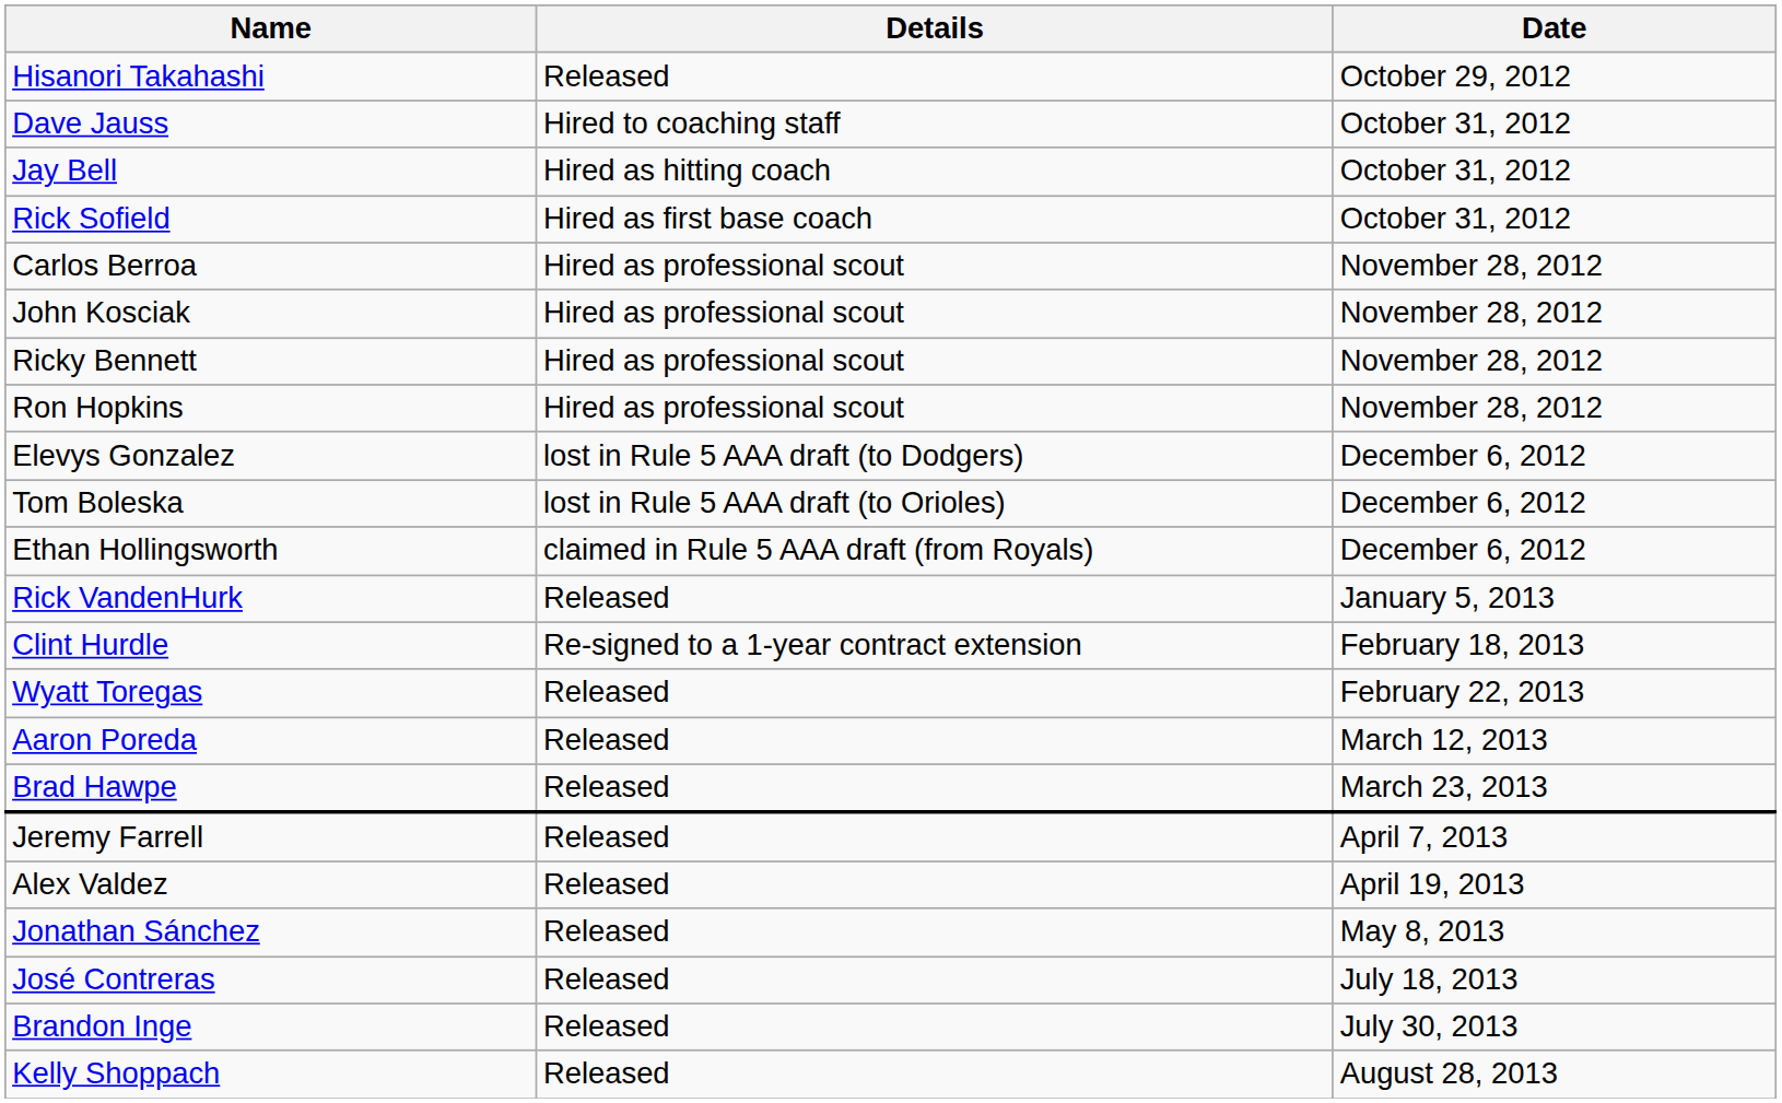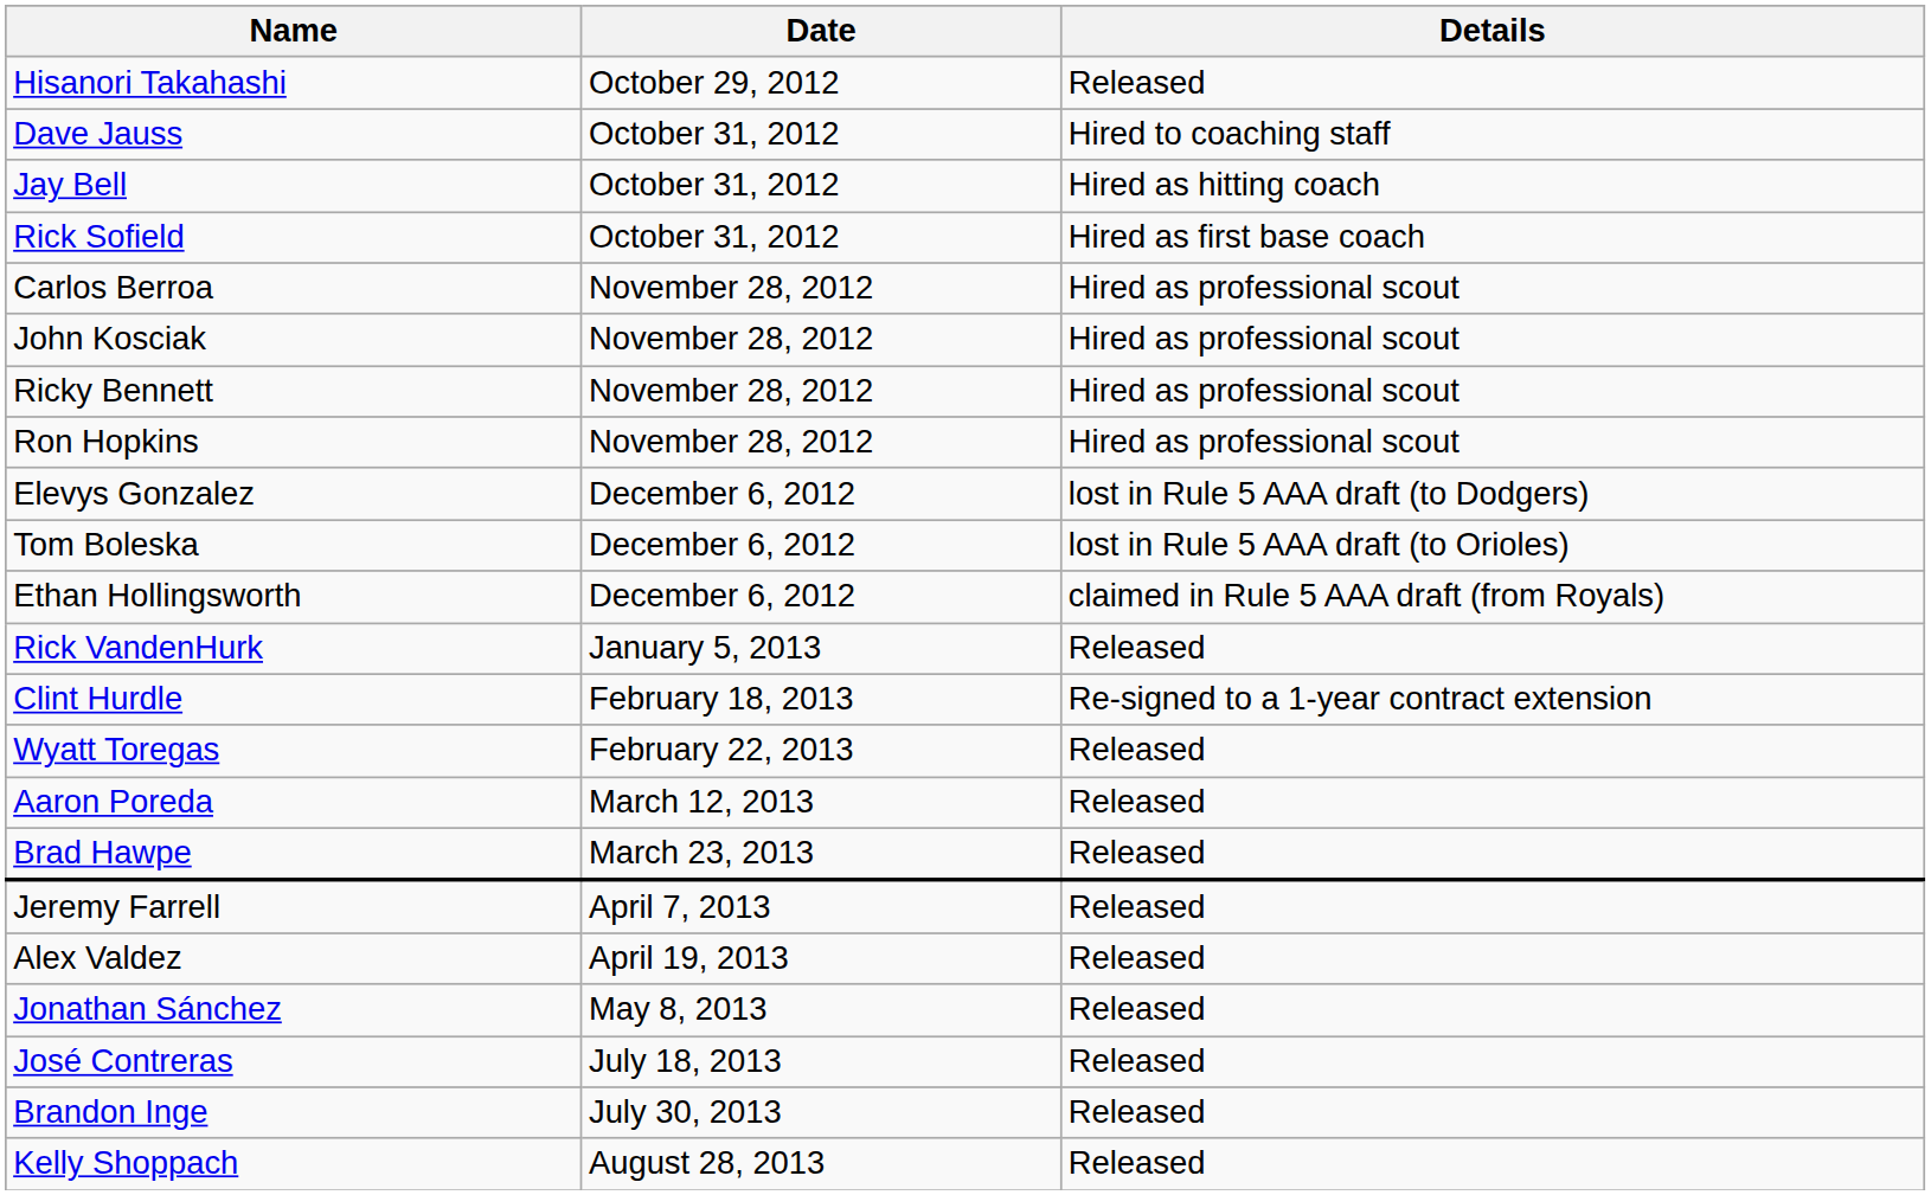 <table class="wikitable" style="width:75%;">
 <tr style="text-align:center; background:#ddd;">
 <th style="width:30%;">Name</th>
+<th style="width:25%;">Date</th>
 <th style="width:45%;">Details</th>
-<th style="width:25%;">Date</th>
 </tr>
 <tr>
 <td><a href='#'>Hisanori Takahashi</a></td>
+<td>October 29, 2012</td>
 <td>Released</td>
-<td>October 29, 2012</td>
 </tr>
 <tr>
 <td><a href='#'>Dave Jauss</a></td>
+<td>October 31, 2012</td>
 <td>Hired to coaching staff</td>
-<td>October 31, 2012</td>
 </tr>
 <tr>
 <td><a href='#'>Jay Bell</a></td>
+<td>October 31, 2012</td>
 <td>Hired as hitting coach</td>
-<td>October 31, 2012</td>
 </tr>
 <tr>
 <td><a href='#'>Rick Sofield</a></td>
+<td>October 31, 2012</td>
 <td>Hired as first base coach</td>
-<td>October 31, 2012</td>
 </tr>
 <tr>
 <td>Carlos Berroa</td>
+<td>November 28, 2012</td>
 <td>Hired as professional scout</td>
-<td>November 28, 2012</td>
 </tr>
 <tr>
 <td>John Kosciak</td>
+<td>November 28, 2012</td>
 <td>Hired as professional scout</td>
-<td>November 28, 2012</td>
 </tr>
 <tr>
 <td>Ricky Bennett</td>
+<td>November 28, 2012</td>
 <td>Hired as professional scout</td>
-<td>November 28, 2012</td>
 </tr>
 <tr>
 <td>Ron Hopkins</td>
+<td>November 28, 2012</td>
 <td>Hired as professional scout</td>
-<td>November 28, 2012</td>
 </tr>
 <tr>
 <td>Elevys Gonzalez</td>
+<td>December 6, 2012</td>
 <td>lost in Rule 5 AAA draft (to Dodgers)</td>
-<td>December 6, 2012</td>
 </tr>
 <tr>
 <td>Tom Boleska</td>
+<td>December 6, 2012</td>
 <td>lost in Rule 5 AAA draft (to Orioles)</td>
-<td>December 6, 2012</td>
 </tr>
 <tr>
 <td>Ethan Hollingsworth</td>
+<td>December 6, 2012</td>
 <td>claimed in Rule 5 AAA draft (from Royals)</td>
-<td>December 6, 2012</td>
 </tr>
 <tr>
 <td><a href='#'>Rick VandenHurk</a></td>
+<td>January 5, 2013</td>
 <td>Released</td>
-<td>January 5, 2013</td>
 </tr>
 <tr>
 <td><a href='#'>Clint Hurdle</a></td>
+<td>February 18, 2013</td>
 <td>Re-signed to a 1-year contract extension</td>
-<td>February 18, 2013</td>
 </tr>
 <tr>
 <td><a href='#'>Wyatt Toregas</a></td>
+<td>February 22, 2013</td>
 <td>Released</td>
-<td>February 22, 2013</td>
 </tr>
 <tr>
 <td><a href='#'>Aaron Poreda</a></td>
+<td>March 12, 2013</td>
 <td>Released</td>
-<td>March 12, 2013</td>
 </tr>
 <tr>
 <td><a href='#'>Brad Hawpe</a></td>
+<td>March 23, 2013</td>
 <td>Released</td>
-<td>March 23, 2013</td>
 </tr>
 <tr style="border-top:2px solid #000000;">
 <td>Jeremy Farrell</td>
+<td>April 7, 2013</td>
 <td>Released</td>
-<td>April 7, 2013</td>
 </tr>
 <tr>
 <td>Alex Valdez</td>
+<td>April 19, 2013</td>
 <td>Released</td>
-<td>April 19, 2013</td>
 </tr>
 <tr>
 <td><a href='#'>Jonathan Sánchez</a></td>
+<td>May 8, 2013</td>
 <td>Released</td>
-<td>May 8, 2013</td>
 </tr>
 <tr>
 <td><a href='#'>José Contreras</a></td>
+<td>July 18, 2013</td>
 <td>Released</td>
-<td>July 18, 2013</td>
 </tr>
 <tr>
 <td><a href='#'>Brandon Inge</a></td>
+<td>July 30, 2013</td>
 <td>Released</td>
-<td>July 30, 2013</td>
 </tr>
 <tr>
 <td><a href='#'>Kelly Shoppach</a></td>
+<td>August 28, 2013</td>
 <td>Released</td>
-<td>August 28, 2013</td>
 </tr>
 </table>
